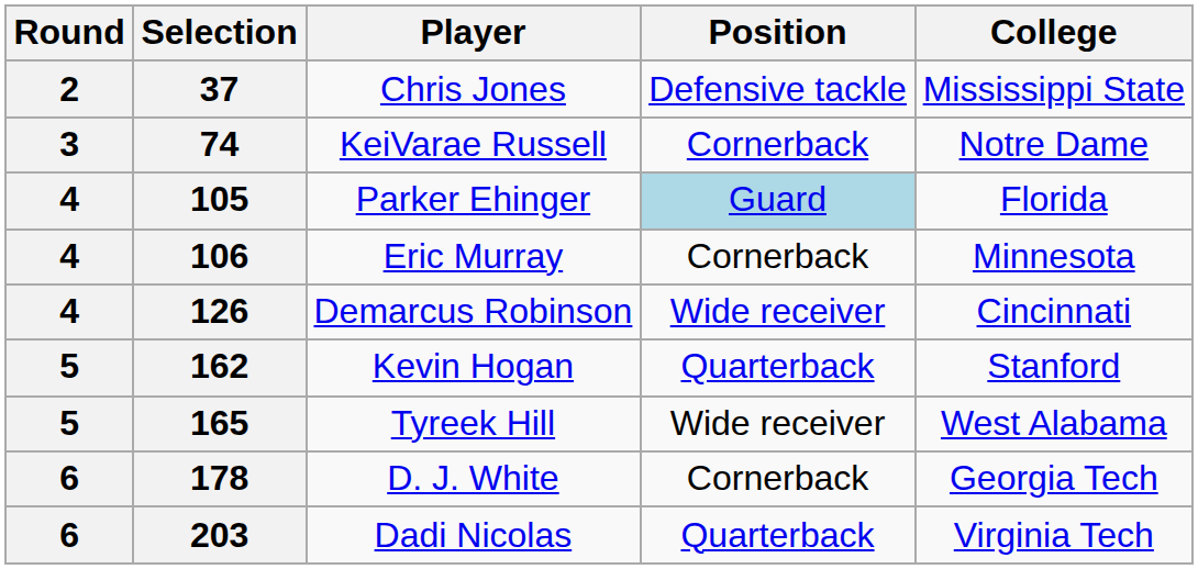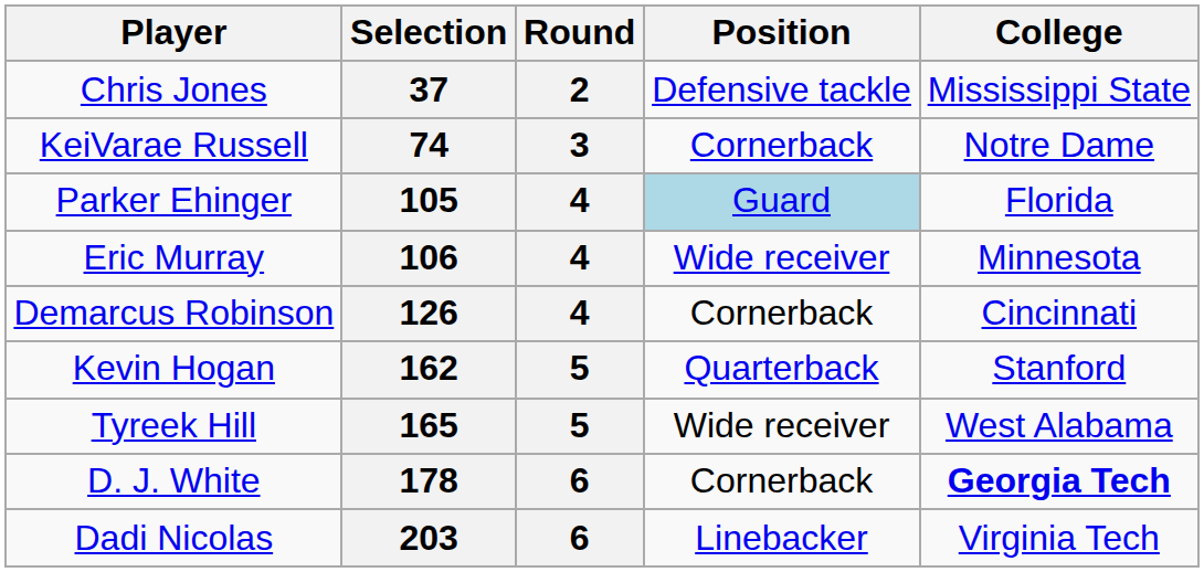 <table class="wikitable" style="text-align:center">
 <tr>
+<th>Player</th>
+<th>Selection</th>
 <th>Round</th>
-<th>Selection</th>
-<th>Player</th>
 <th>Position</th>
 <th>College</th>
 </tr>
 <tr>
+<td><a href='#'>Chris Jones</a></td>
+<th>37</th>
 <th>2</th>
-<th>37</th>
-<td><a href='#'>Chris Jones</a></td>
 <td><a href='#'>Defensive tackle</a></td>
 <td><a href='#'>Mississippi State</a></td>
 </tr>
 <tr>
+<td><a href='#'>KeiVarae Russell</a></td>
+<th>74</th>
 <th>3</th>
-<th>74</th>
-<td><a href='#'>KeiVarae Russell</a></td>
 <td><a href='#'>Cornerback</a></td>
 <td><a href='#'>Notre Dame</a></td>
 </tr>
 <tr>
+<td><a href='#'>Parker Ehinger</a></td>
+<th>105</th>
 <th>4</th>
-<th>105</th>
-<td><a href='#'>Parker Ehinger</a></td>
 <td style="background: lightblue;"><a href='#'>Guard</a></td>
 <td><a href='#'>Florida</a></td>
 </tr>
 <tr>
+<td><a href='#'>Eric Murray</a></td>
+<th>106</th>
 <th>4</th>
-<th>106</th>
-<td><a href='#'>Eric Murray</a></td>
-<td>Cornerback</td>
+<td><a href='#'>Wide receiver</a></td>
 <td><a href='#'>Minnesota</a></td>
 </tr>
 <tr>
+<td><a href='#'>Demarcus Robinson</a></td>
+<th>126</th>
 <th>4</th>
-<th>126</th>
-<td><a href='#'>Demarcus Robinson</a></td>
-<td><a href='#'>Wide receiver</a></td>
+<td>Cornerback</td>
 <td><a href='#'>Cincinnati</a></td>
 </tr>
 <tr>
+<td><a href='#'>Kevin Hogan</a></td>
+<th>162</th>
 <th>5</th>
-<th>162</th>
-<td><a href='#'>Kevin Hogan</a></td>
 <td><a href='#'>Quarterback</a></td>
 <td><a href='#'>Stanford</a></td>
 </tr>
 <tr>
+<td><a href='#'>Tyreek Hill</a></td>
+<th>165</th>
 <th>5</th>
-<th>165</th>
-<td><a href='#'>Tyreek Hill</a></td>
 <td>Wide receiver</td>
 <td><a href='#'>West Alabama</a></td>
 </tr>
 <tr>
+<td><a href='#'>D. J. White</a></td>
+<th>178</th>
 <th>6</th>
-<th>178</th>
-<td><a href='#'>D. J. White</a></td>
 <td>Cornerback</td>
-<td><a href='#'>Georgia Tech</a></td>
+<td><strong><a href='#'>Georgia Tech</a></strong></td>
 </tr>
 <tr>
+<td><a href='#'>Dadi Nicolas</a></td>
+<th>203</th>
 <th>6</th>
-<th>203</th>
-<td><a href='#'>Dadi Nicolas</a></td>
-<td><a href='#'>Quarterback</a></td>
+<td><a href='#'>Linebacker</a></td>
 <td><a href='#'>Virginia Tech</a></td>
 </tr>
 </table>
